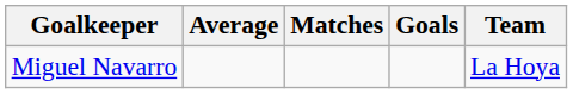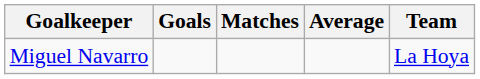 <table class="wikitable">
 <tr>
 <th>Goalkeeper</th>
+<th>Goals</th>
+<th>Matches</th>
 <th>Average</th>
-<th>Matches</th>
-<th>Goals</th>
 <th>Team</th>
 </tr>
 <tr>
 <td> <a href='#'>Miguel Navarro</a></td>
 <td></td>
 <td></td>
 <td></td>
 <td><a href='#'>La Hoya</a></td>
 </tr>
 </table>
